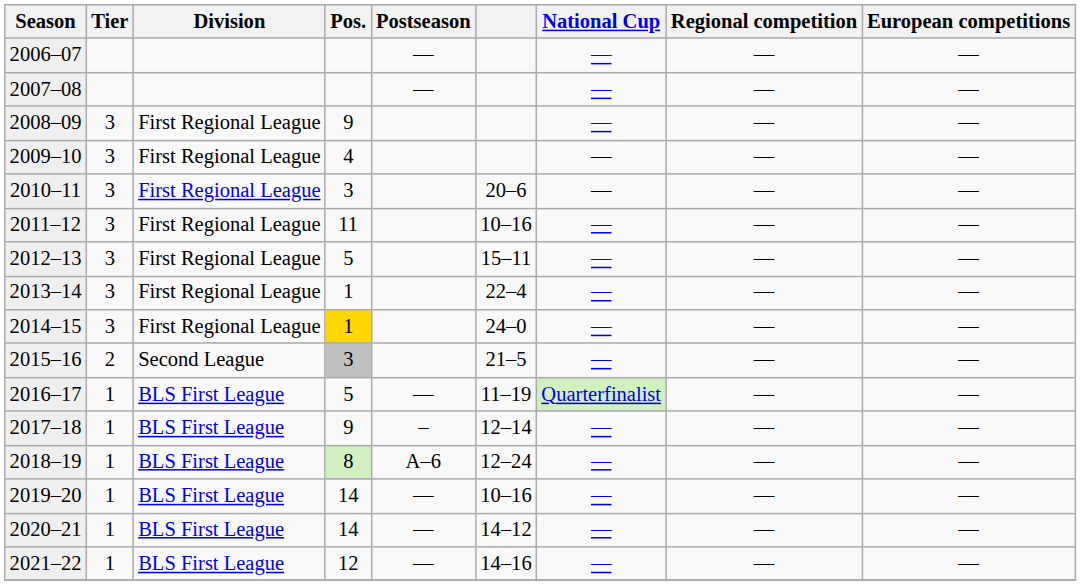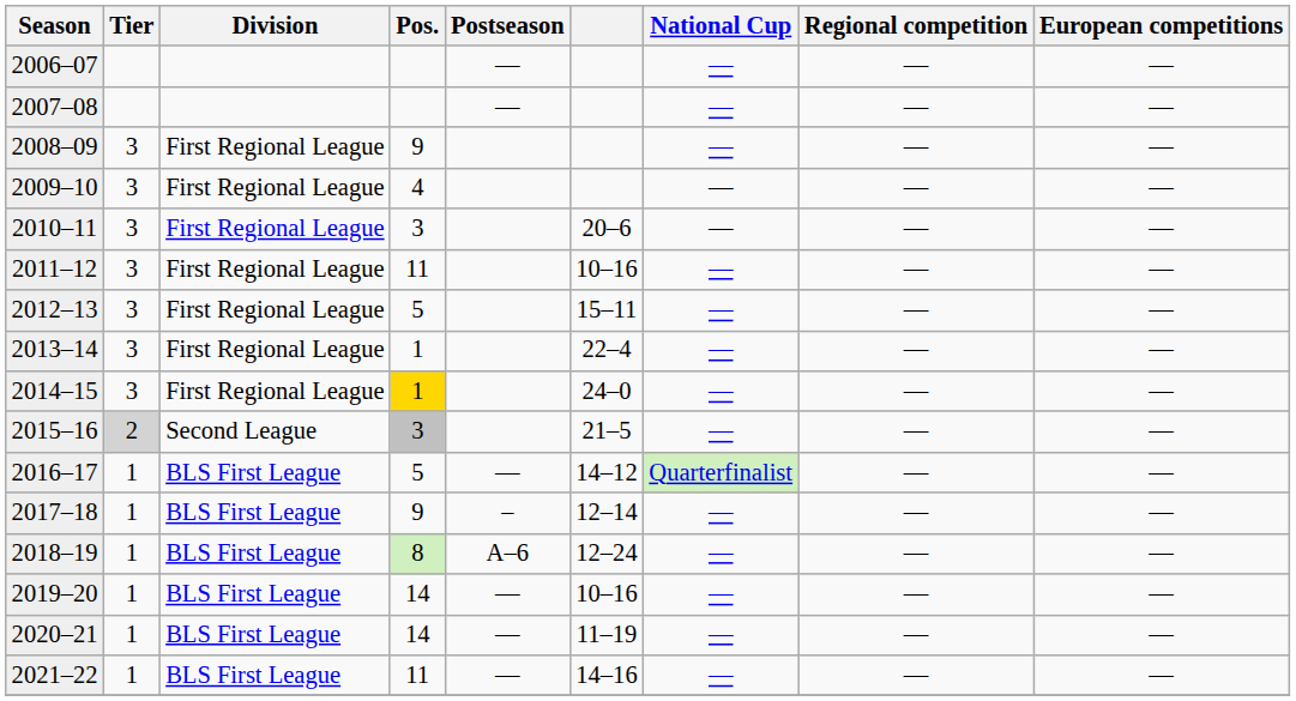 <table class="wikitable" style="font-size:85%; text-align:center">
 <tr>
 <th>Season</th>
 <th>Tier</th>
 <th>Division</th>
 <th>Pos.</th>
 <th>Postseason</th>
 <th></th>
 <th><a href='#'>National Cup</a></th>
 <th colspan=3>Regional competition</th>
 <th colspan=3>European competitions</th>
 </tr>
 <tr>
 <td bgcolor=#efefef>2006–07</td>
 <td></td>
 <td align=left></td>
 <td></td>
 <td>—</td>
 <td></td>
 <td><a href='#'>—</a></td>
 <td colspan=3>—</td>
 <td colspan=3>—</td>
 </tr>
 <tr>
 <td bgcolor=#efefef>2007–08</td>
 <td></td>
 <td align=left></td>
 <td></td>
 <td>—</td>
 <td></td>
 <td><a href='#'>—</a></td>
 <td colspan=3>—</td>
 <td colspan=3>—</td>
 </tr>
 <tr>
 <td bgcolor=#efefef>2008–09</td>
 <td>3</td>
 <td align=left>First Regional League</td>
 <td>9</td>
 <td></td>
 <td></td>
 <td><a href='#'>—</a></td>
 <td colspan=3>—</td>
 <td colspan=3>—</td>
 </tr>
 <tr>
 <td bgcolor=#efefef>2009–10</td>
 <td>3</td>
 <td align=left>First Regional League</td>
 <td>4</td>
 <td></td>
 <td></td>
 <td>—</td>
 <td colspan=3>—</td>
 <td colspan=3>—</td>
 </tr>
 <tr>
 <td bgcolor=#efefef>2010–11</td>
 <td>3</td>
 <td align=left><a href='#'>First Regional League</a></td>
 <td>3</td>
 <td></td>
 <td>20–6</td>
 <td>—</td>
 <td colspan=3>—</td>
 <td colspan=3>—</td>
 </tr>
 <tr>
 <td bgcolor=#efefef>2011–12</td>
 <td>3</td>
 <td align=left>First Regional League</td>
 <td>11</td>
 <td></td>
 <td>10–16</td>
 <td><a href='#'>—</a></td>
 <td colspan=3>—</td>
 <td colspan=3>—</td>
 </tr>
 <tr>
 <td bgcolor=#efefef>2012–13</td>
 <td>3</td>
 <td align=left>First Regional League</td>
 <td>5</td>
 <td></td>
 <td>15–11</td>
 <td><a href='#'>—</a></td>
 <td colspan=3>—</td>
 <td colspan=3>—</td>
 </tr>
 <tr>
 <td bgcolor=#efefef>2013–14</td>
 <td>3</td>
 <td align=left>First Regional League</td>
 <td>1</td>
 <td></td>
 <td>22–4</td>
 <td><a href='#'>—</a></td>
 <td colspan=3>—</td>
 <td colspan=3>—</td>
 </tr>
 <tr>
 <td bgcolor=#efefef>2014–15</td>
 <td>3</td>
 <td align=left>First Regional League</td>
 <td bgcolor=gold>1</td>
 <td></td>
 <td>24–0</td>
 <td><a href='#'>—</a></td>
 <td colspan=3>—</td>
 <td colspan=3>—</td>
 </tr>
 <tr>
 <td bgcolor=#efefef>2015–16</td>
-<td>2</td>
+<td style="background: lightgrey;">2</td>
 <td align=left>Second League</td>
 <td bgcolor=silver>3</td>
 <td></td>
 <td>21–5</td>
 <td><a href='#'>—</a></td>
 <td colspan=3>—</td>
 <td colspan=3>—</td>
 </tr>
 <tr>
 <td bgcolor=#efefef>2016–17</td>
 <td>1</td>
 <td align=left><a href='#'>BLS First League</a></td>
 <td>5</td>
 <td>—</td>
-<td>11–19</td>
+<td>14–12</td>
 <td align=left bgcolor=#D0F0C0><a href='#'>Quarterfinalist</a></td>
 <td colspan=3>—</td>
 <td colspan=3>—</td>
 </tr>
 <tr>
 <td bgcolor=#efefef>2017–18</td>
 <td>1</td>
 <td align=left><a href='#'>BLS First League</a></td>
 <td>9</td>
 <td>–</td>
 <td>12–14</td>
 <td><a href='#'>—</a></td>
 <td colspan=3>—</td>
 <td colspan=3>—</td>
 </tr>
 <tr>
 <td bgcolor=#efefef>2018–19</td>
 <td>1</td>
 <td align=left><a href='#'>BLS First League</a></td>
 <td bgcolor=#D0F0C0>8</td>
 <td> A–6</td>
 <td>12–24</td>
 <td><a href='#'>—</a></td>
 <td colspan=3>—</td>
 <td colspan=3>—</td>
 </tr>
 <tr>
 <td bgcolor=#efefef>2019–20</td>
 <td>1</td>
 <td align=left><a href='#'>BLS First League</a></td>
 <td>14</td>
 <td>—</td>
 <td>10–16</td>
 <td><a href='#'>—</a></td>
 <td colspan=3>—</td>
 <td colspan=3>—</td>
 </tr>
 <tr>
 <td bgcolor=#efefef>2020–21</td>
 <td>1</td>
 <td align=left><a href='#'>BLS First League</a></td>
 <td>14</td>
 <td>—</td>
-<td>14–12</td>
+<td>11–19</td>
 <td><a href='#'>—</a></td>
 <td colspan=3>—</td>
 <td colspan=3>—</td>
 </tr>
 <tr>
 <td bgcolor=#efefef>2021–22</td>
 <td>1</td>
 <td align=left><a href='#'>BLS First League</a></td>
-<td>12</td>
+<td>11</td>
 <td>—</td>
 <td>14–16</td>
 <td><a href='#'>—</a></td>
 <td colspan=3>—</td>
 <td colspan=3>—</td>
 </tr>
 <tr>
 </tr>
 </table>
